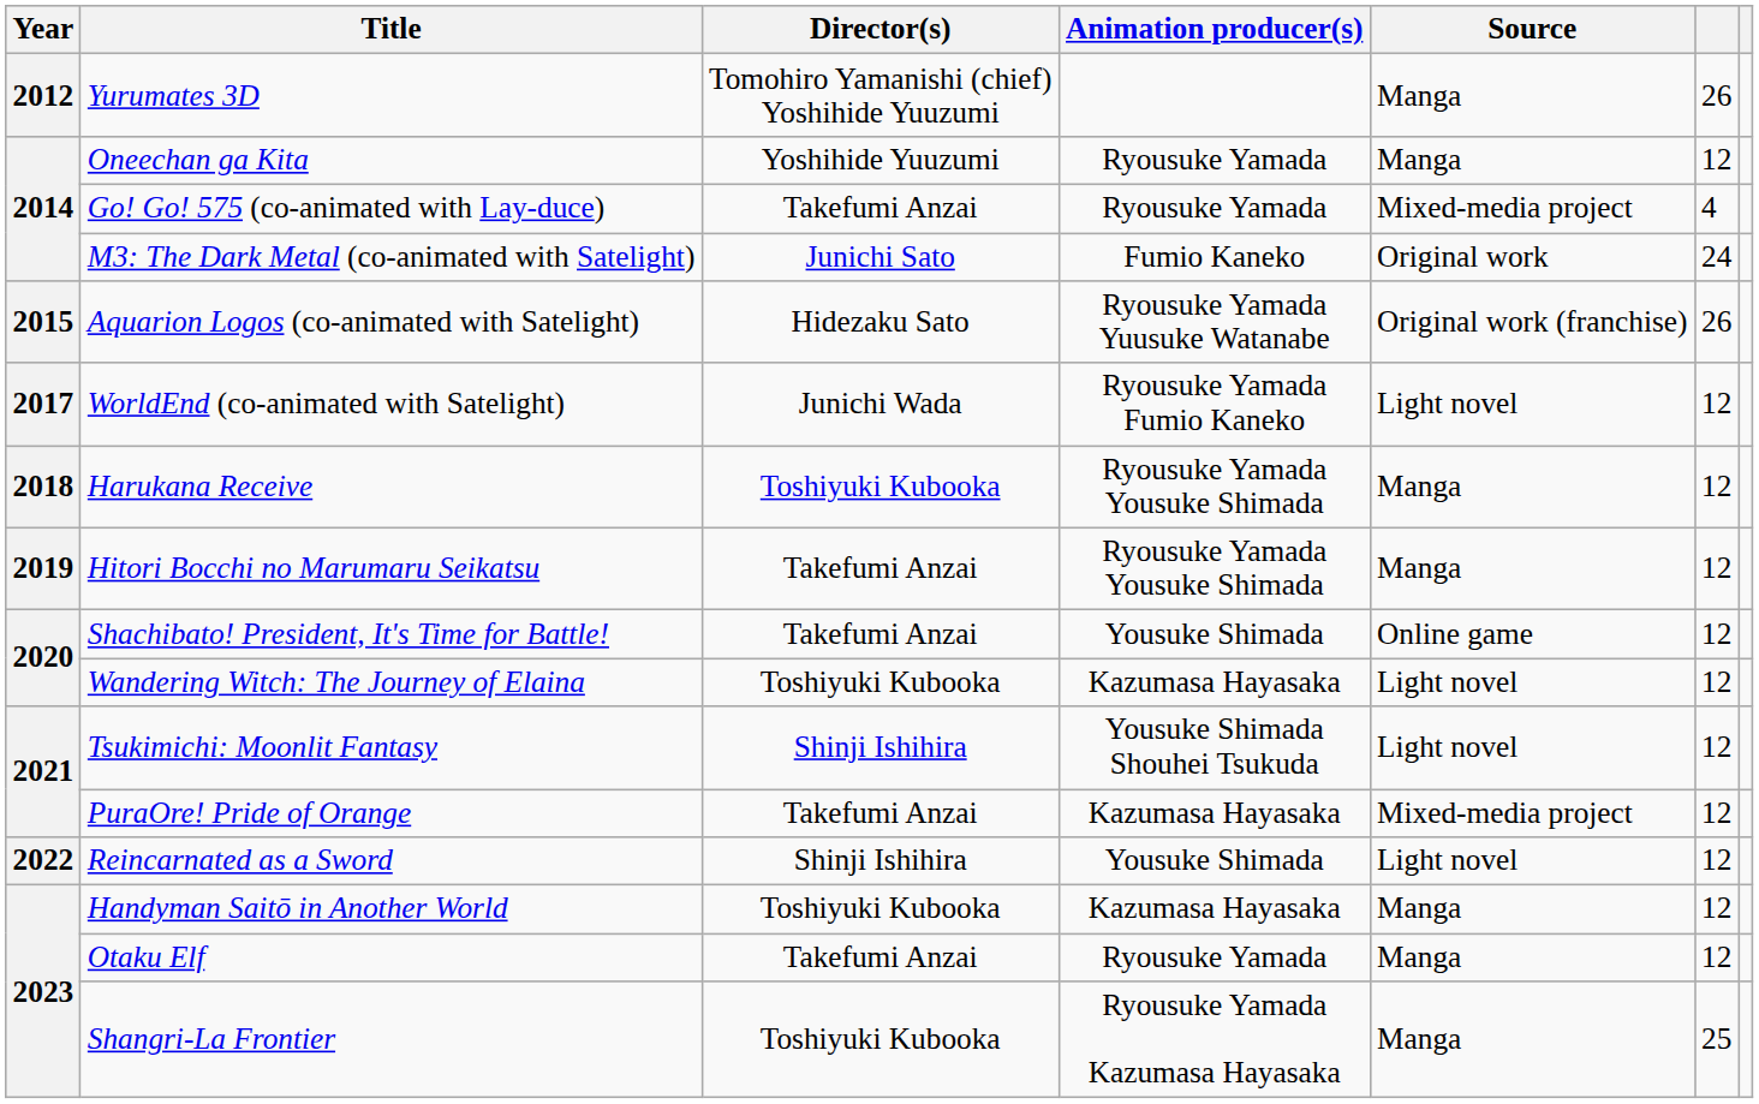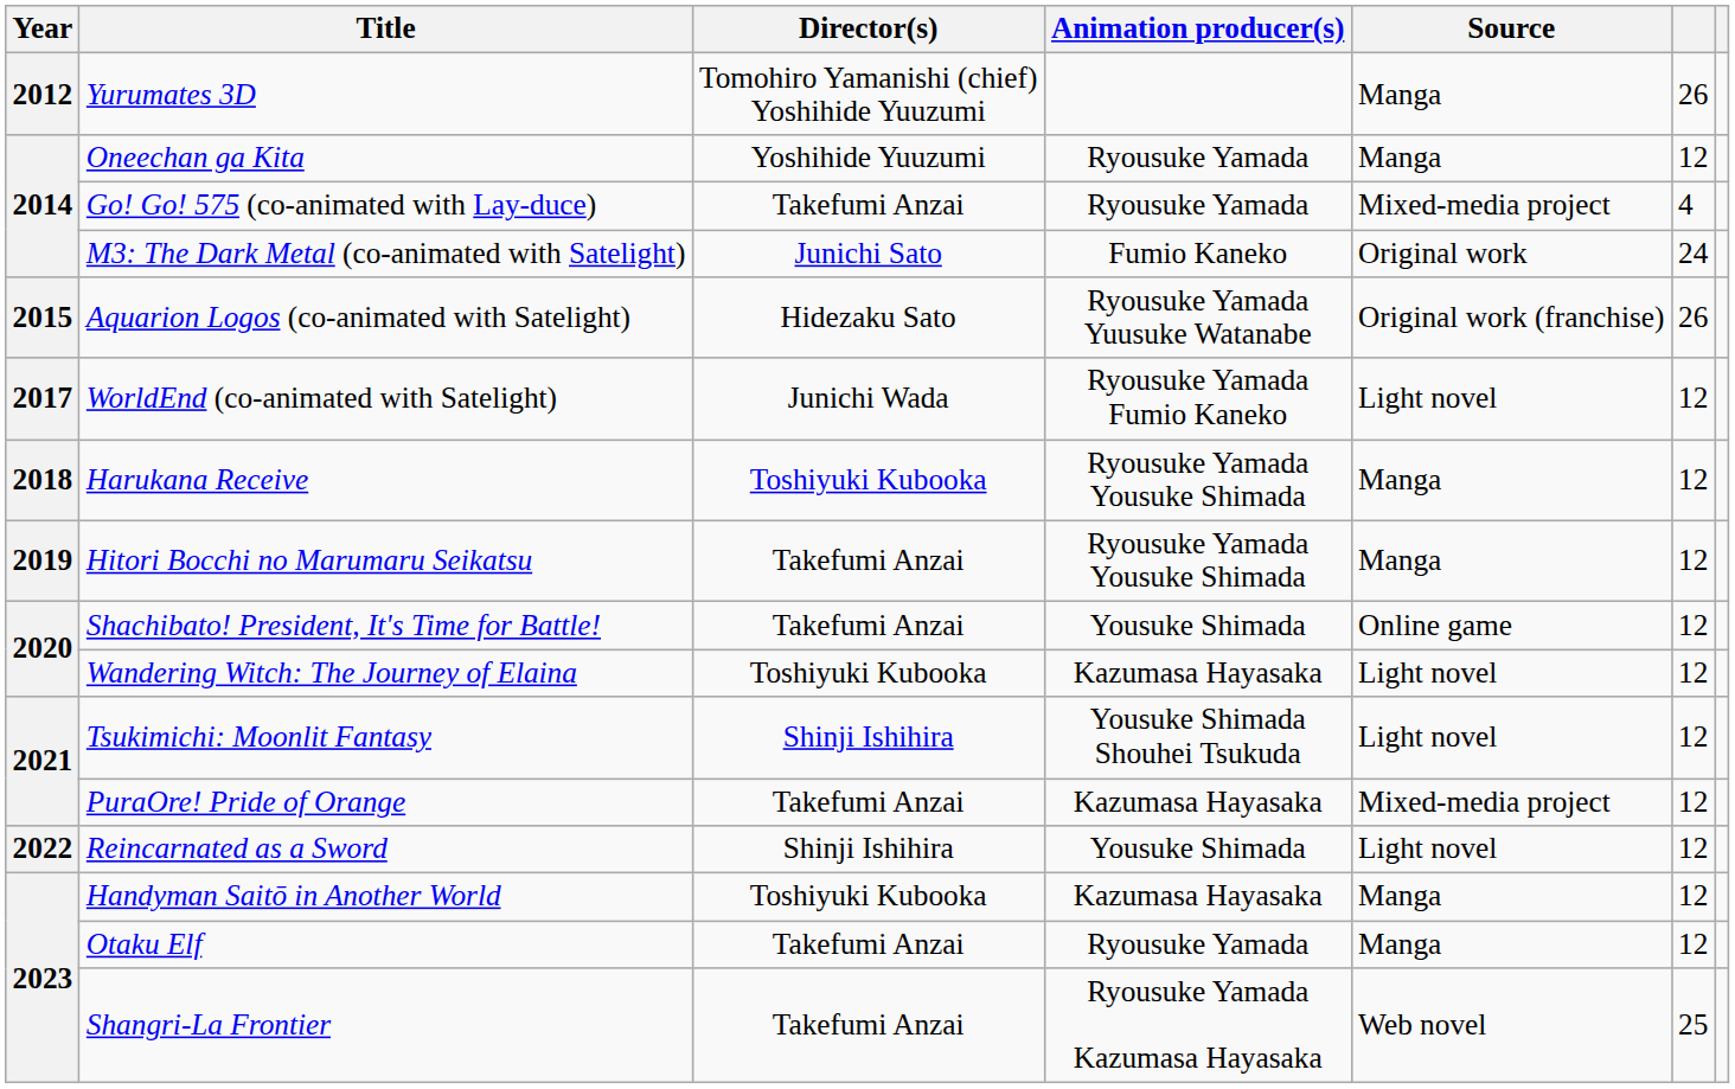 <table class="wikitable sortable plainrowheaders">
 <tr>
 <th scope="col" class="unsortable" width=10>Year</th>
 <th scope="col">Title</th>
 <th scope="col">Director(s)</th>
 <th scope="col"><a href='#'>Animation producer(s)</a></th>
 <th scope="col">Source</th>
 <th scope="col"></th>
 <th scope="col" class="unsortable"></th>
 </tr>
 <tr>
 <th scope="row">2012</th>
 <td><em><a href='#'>Yurumates 3D</a></em></td>
 <td style=text-align:center>Tomohiro Yamanishi (chief)<br>Yoshihide Yuuzumi</td>
 <td></td>
 <td>Manga</td>
 <td>26</td>
 <td></td>
 </tr>
 <tr>
 <th scope="row" rowspan="3">2014</th>
 <td><em><a href='#'>Oneechan ga Kita</a></em></td>
 <td style=text-align:center>Yoshihide Yuuzumi</td>
 <td style=text-align:center>Ryousuke Yamada</td>
 <td>Manga</td>
 <td>12</td>
 <td></td>
 </tr>
 <tr>
 <td><em><a href='#'>Go! Go! 575</a></em> (co-animated with <a href='#'>Lay-duce</a>)</td>
 <td style=text-align:center>Takefumi Anzai</td>
 <td style=text-align:center>Ryousuke Yamada</td>
 <td>Mixed-media project</td>
 <td>4</td>
 <td></td>
 </tr>
 <tr>
 <td><em><a href='#'>M3: The Dark Metal</a></em> (co-animated with <a href='#'>Satelight</a>)</td>
 <td style=text-align:center><a href='#'>Junichi Sato</a></td>
 <td style=text-align:center>Fumio Kaneko</td>
 <td>Original work</td>
 <td>24</td>
 <td></td>
 </tr>
 <tr>
 <th scope="row">2015</th>
 <td><em><a href='#'>Aquarion Logos</a></em> (co-animated with Satelight)</td>
 <td style=text-align:center>Hidezaku Sato</td>
 <td style=text-align:center>Ryousuke Yamada<br>Yuusuke Watanabe</td>
 <td>Original work (franchise)</td>
 <td>26</td>
 <td></td>
 </tr>
 <tr>
 <th scope="row">2017</th>
 <td><em><a href='#'>WorldEnd</a></em> (co-animated with Satelight)</td>
 <td style=text-align:center>Junichi Wada</td>
 <td style=text-align:center>Ryousuke Yamada<br>Fumio Kaneko</td>
 <td>Light novel</td>
 <td>12</td>
 <td></td>
 </tr>
 <tr>
 <th scope="row">2018</th>
 <td><em><a href='#'>Harukana Receive</a></em></td>
 <td style=text-align:center><a href='#'>Toshiyuki Kubooka</a></td>
 <td style=text-align:center>Ryousuke Yamada<br>Yousuke Shimada</td>
 <td>Manga</td>
 <td>12</td>
 <td></td>
 </tr>
 <tr>
 <th scope="row">2019</th>
 <td><em><a href='#'>Hitori Bocchi no Marumaru Seikatsu</a></em></td>
 <td style=text-align:center>Takefumi Anzai</td>
 <td style=text-align:center>Ryousuke Yamada<br>Yousuke Shimada</td>
 <td>Manga</td>
 <td>12</td>
 <td></td>
 </tr>
 <tr>
 <th scope="row" rowspan="2">2020</th>
 <td><em><a href='#'>Shachibato! President, It's Time for Battle!</a></em></td>
 <td style=text-align:center>Takefumi Anzai</td>
 <td style=text-align:center>Yousuke Shimada</td>
 <td>Online game</td>
 <td>12</td>
 <td></td>
 </tr>
 <tr>
 <td><em><a href='#'>Wandering Witch: The Journey of Elaina</a></em></td>
 <td style=text-align:center>Toshiyuki Kubooka</td>
 <td style=text-align:center>Kazumasa Hayasaka</td>
 <td>Light novel</td>
 <td>12</td>
 <td></td>
 </tr>
 <tr>
 <th scope="row" rowspan="2">2021</th>
 <td><em><a href='#'>Tsukimichi: Moonlit Fantasy</a></em></td>
 <td style=text-align:center><a href='#'>Shinji Ishihira</a></td>
 <td style=text-align:center>Yousuke Shimada<br>Shouhei Tsukuda</td>
 <td>Light novel</td>
 <td>12</td>
 <td></td>
 </tr>
 <tr>
 <td><em><a href='#'>PuraOre! Pride of Orange</a></em></td>
 <td style=text-align:center>Takefumi Anzai</td>
 <td style=text-align:center>Kazumasa Hayasaka</td>
 <td>Mixed-media project</td>
 <td>12</td>
 <td></td>
 </tr>
 <tr>
 <th scope="row">2022</th>
 <td><em><a href='#'>Reincarnated as a Sword</a></em></td>
 <td style=text-align:center>Shinji Ishihira</td>
 <td style=text-align:center>Yousuke Shimada</td>
 <td>Light novel</td>
 <td>12</td>
 <td></td>
 </tr>
 <tr>
 <th scope="row" rowspan="3">2023</th>
 <td><em><a href='#'>Handyman Saitō in Another World</a></em></td>
 <td style=text-align:center>Toshiyuki Kubooka</td>
 <td style=text-align:center>Kazumasa Hayasaka</td>
 <td>Manga</td>
 <td>12</td>
 <td></td>
 </tr>
 <tr>
 <td><em><a href='#'>Otaku Elf</a></em></td>
 <td style=text-align:center>Takefumi Anzai</td>
 <td style=text-align:center>Ryousuke Yamada</td>
 <td>Manga</td>
 <td>12</td>
 <td></td>
 </tr>
 <tr>
 <td><em><a href='#'>Shangri-La Frontier</a></em></td>
-<td style=text-align:center>Toshiyuki Kubooka</td>
+<td style=text-align:center>Takefumi Anzai</td>
 <td style=text-align:center>Ryousuke Yamada<br><br>Kazumasa Hayasaka</td>
-<td>Manga</td>
+<td>Web novel</td>
 <td>25</td>
 <td></td>
 </tr>
 </table>
